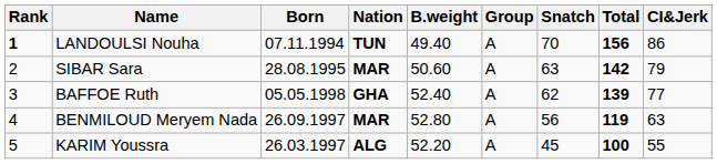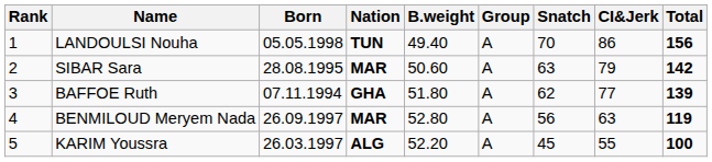 <table class="wikitable">
 <tr>
 <th>Rank</th>
 <th>Name</th>
 <th>Born</th>
 <th>Nation</th>
 <th>B.weight</th>
 <th>Group</th>
 <th>Snatch</th>
+<th>CI&Jerk</th>
 <th>Total</th>
-<th>CI&Jerk</th>
 </tr>
 <tr>
-<td><strong>1</strong></td>
+<td>1</td>
 <td>LANDOULSI Nouha</td>
-<td>07.11.1994</td>
+<td>05.05.1998</td>
 <td><strong>TUN</strong></td>
 <td>49.40</td>
 <td>A</td>
 <td>70</td>
+<td>86</td>
 <td><strong>156</strong></td>
-<td>86</td>
 </tr>
 <tr>
 <td>2</td>
 <td>SIBAR Sara</td>
 <td>28.08.1995</td>
 <td><strong>MAR</strong></td>
 <td>50.60</td>
 <td>A</td>
 <td>63</td>
+<td>79</td>
 <td><strong>142</strong></td>
-<td>79</td>
 </tr>
 <tr>
 <td>3</td>
 <td>BAFFOE Ruth</td>
-<td>05.05.1998</td>
+<td>07.11.1994</td>
 <td><strong>GHA</strong></td>
-<td>52.40</td>
+<td>51.80</td>
 <td>A</td>
 <td>62</td>
+<td>77</td>
 <td><strong>139</strong></td>
-<td>77</td>
 </tr>
 <tr>
 <td>4</td>
 <td>BENMILOUD Meryem Nada</td>
 <td>26.09.1997</td>
 <td><strong>MAR</strong></td>
 <td>52.80</td>
 <td>A</td>
 <td>56</td>
+<td>63</td>
 <td><strong>119</strong></td>
-<td>63</td>
 </tr>
 <tr>
 <td>5</td>
 <td>KARIM Youssra</td>
 <td>26.03.1997</td>
 <td><strong>ALG</strong></td>
 <td>52.20</td>
 <td>A</td>
 <td>45</td>
+<td>55</td>
 <td><strong>100</strong></td>
-<td>55</td>
 </tr>
 </table>
